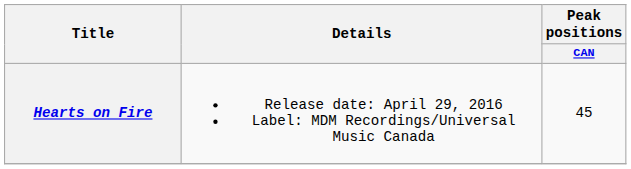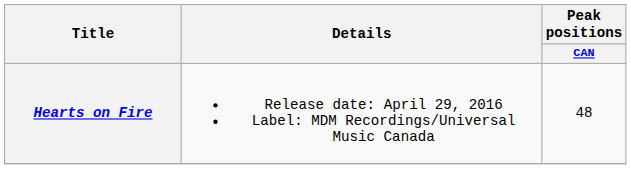 <table class="wikitable plainrowheaders" style="text-align:center;">
 <tr>
 <th rowspan="2" style="width:12em;">Title</th>
 <th rowspan="2" style="width:25em;">Details</th>
 <th>Peak<br>positions</th>
 </tr>
 <tr style="font-size:smaller;">
 <th><a href='#'>CAN</a><br></th>
 </tr>
 <tr>
 <th scope="row"><em><a href='#'>Hearts on Fire</a></em></th>
 <td><br><ul><li>Release date: April 29, 2016</li><li>Label: MDM Recordings/Universal Music Canada</li></ul></td>
-<td>45</td>
+<td>48</td>
 </tr>
 <tr>
 </tr>
 </table>
